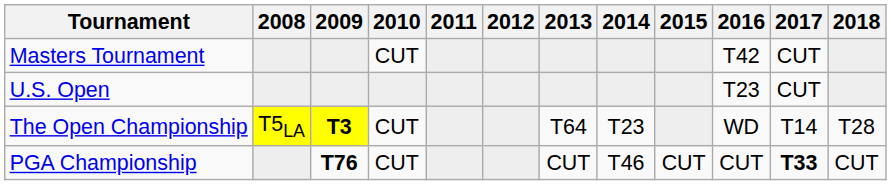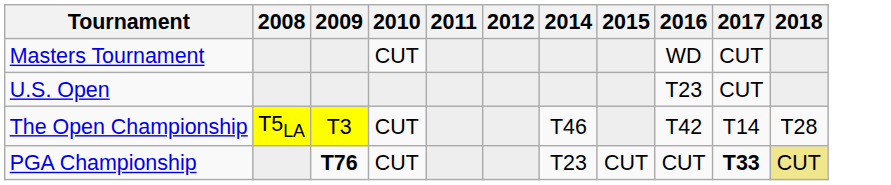 <table class="wikitable" style="font-size:95%;text-align:center;">
 <tr>
 <th>Tournament</th>
 <th>2008</th>
 <th>2009</th>
 <th>2010</th>
 <th>2011</th>
 <th>2012</th>
-<th>2013</th>
 <th>2014</th>
 <th>2015</th>
 <th>2016</th>
 <th>2017</th>
 <th>2018</th>
 </tr>
 <tr>
 <td align=left><a href='#'>Masters Tournament</a></td>
 <td style="background:#eeeeee;"></td>
 <td style="background:#eeeeee;"></td>
 <td>CUT</td>
 <td style="background:#eeeeee;"></td>
 <td style="background:#eeeeee;"></td>
 <td style="background:#eeeeee;"></td>
 <td style="background:#eeeeee;"></td>
-<td style="background:#eeeeee;"></td>
-<td>T42</td>
+<td>WD</td>
 <td>CUT</td>
 <td style="background:#eeeeee;"></td>
 </tr>
 <tr>
 <td align=left><a href='#'>U.S. Open</a></td>
-<td style="background:#eeeeee;"></td>
 <td style="background:#eeeeee;"></td>
 <td style="background:#eeeeee;"></td>
 <td style="background:#eeeeee;"></td>
 <td style="background:#eeeeee;"></td>
 <td style="background:#eeeeee;"></td>
 <td style="background:#eeeeee;"></td>
 <td style="background:#eeeeee;"></td>
 <td>T23</td>
 <td>CUT</td>
 <td style="background:#eeeeee;"></td>
 </tr>
 <tr>
 <td align=left><a href='#'>The Open Championship</a></td>
 <td style="background:yellow;">T5<sub>LA</sub></td>
-<td style="background:yellow;"><strong>T3</strong></td>
+<td style="background:yellow;">T3</td>
 <td>CUT</td>
 <td style="background:#eeeeee;"></td>
 <td style="background:#eeeeee;"></td>
-<td>T64</td>
-<td>T23</td>
+<td>T46</td>
 <td style="background:#eeeeee;"></td>
-<td>WD</td>
+<td>T42</td>
 <td>T14</td>
 <td>T28</td>
 </tr>
 <tr>
 <td align=left><a href='#'>PGA Championship</a></td>
 <td style="background:#eeeeee;"></td>
 <td><strong>T76</strong></td>
 <td>CUT</td>
 <td style="background:#eeeeee;"></td>
 <td style="background:#eeeeee;"></td>
-<td>CUT</td>
-<td>T46</td>
+<td>T23</td>
 <td>CUT</td>
 <td>CUT</td>
 <td><strong>T33</strong></td>
-<td>CUT</td>
+<td style="background: khaki;">CUT</td>
 </tr>
 </table>
